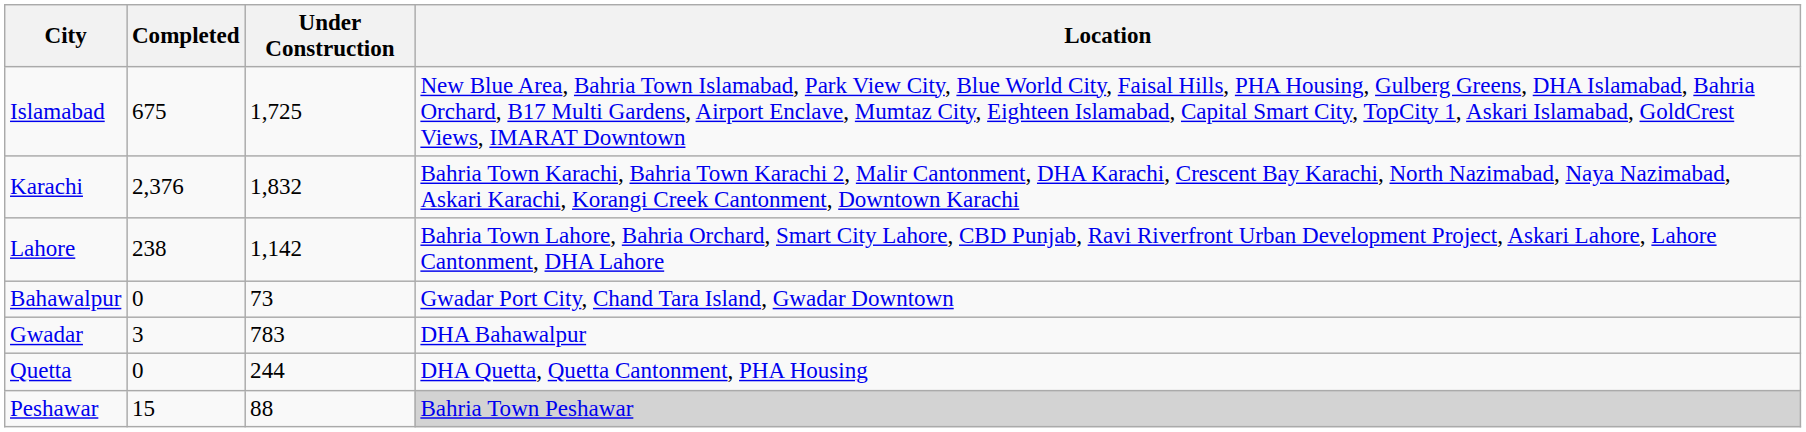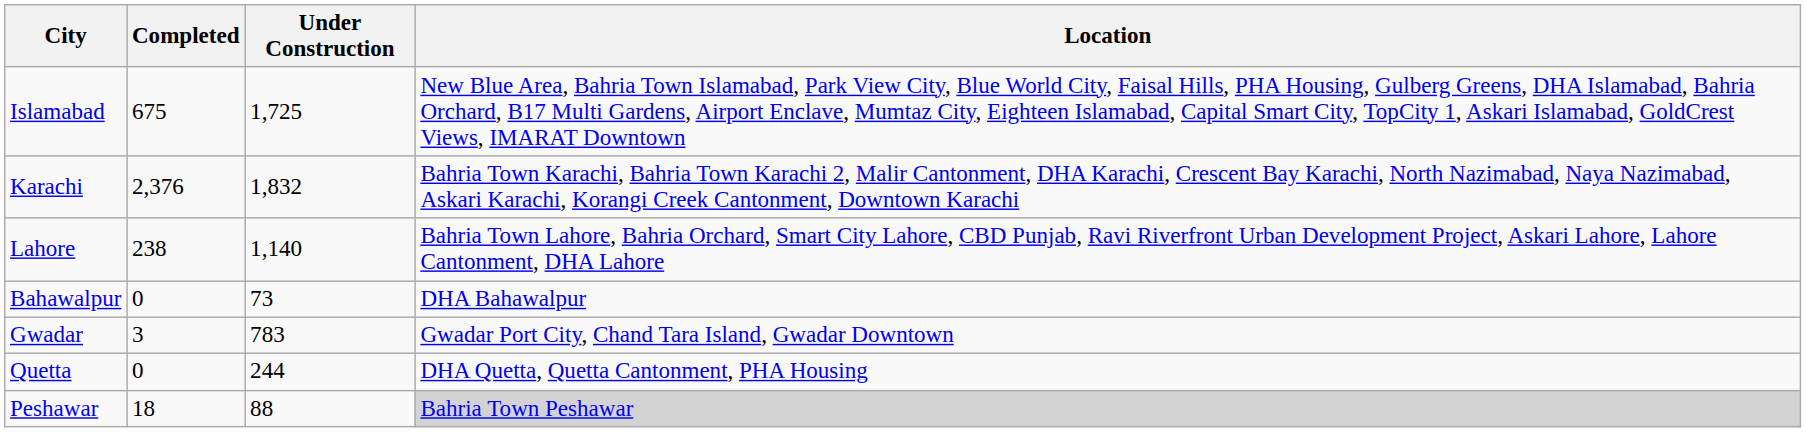 <table class="wikitable sortable">
 <tr>
 <th>City</th>
 <th>Completed</th>
 <th>Under Construction</th>
 <th>Location</th>
 </tr>
 <tr>
 <td><a href='#'>Islamabad</a></td>
 <td>675</td>
 <td>1,725</td>
 <td><a href='#'>New Blue Area</a>, <a href='#'>Bahria Town Islamabad</a>, <a href='#'>Park View City</a>, <a href='#'>Blue World City</a>, <a href='#'>Faisal Hills</a>, <a href='#'>PHA Housing</a>, <a href='#'>Gulberg Greens</a>, <a href='#'>DHA Islamabad</a>, <a href='#'>Bahria Orchard</a>, <a href='#'>B17 Multi Gardens</a>, <a href='#'>Airport Enclave</a>, <a href='#'>Mumtaz City</a>, <a href='#'>Eighteen Islamabad</a>, <a href='#'>Capital Smart City</a>, <a href='#'>TopCity 1</a>, <a href='#'>Askari Islamabad</a>, <a href='#'>GoldCrest Views</a>, <a href='#'>IMARAT Downtown</a></td>
 </tr>
 <tr>
 <td><a href='#'>Karachi</a></td>
 <td>2,376</td>
 <td>1,832</td>
 <td><a href='#'>Bahria Town Karachi</a>, <a href='#'>Bahria Town Karachi 2</a>, <a href='#'>Malir Cantonment</a>, <a href='#'>DHA Karachi</a>, <a href='#'>Crescent Bay Karachi</a>, <a href='#'>North Nazimabad</a>, <a href='#'>Naya Nazimabad</a>, <a href='#'>Askari Karachi</a>, <a href='#'>Korangi Creek Cantonment</a>, <a href='#'>Downtown Karachi</a></td>
 </tr>
 <tr>
 <td><a href='#'>Lahore</a></td>
 <td>238</td>
-<td>1,142</td>
+<td>1,140</td>
 <td><a href='#'>Bahria Town Lahore</a>, <a href='#'>Bahria Orchard</a>, <a href='#'>Smart City Lahore</a>, <a href='#'>CBD Punjab</a>, <a href='#'>Ravi Riverfront Urban Development Project</a>, <a href='#'>Askari Lahore</a>, <a href='#'>Lahore Cantonment</a>, <a href='#'>DHA Lahore</a></td>
 </tr>
 <tr>
 <td><a href='#'>Bahawalpur</a></td>
 <td>0</td>
 <td>73</td>
-<td><a href='#'>Gwadar Port City</a>, <a href='#'>Chand Tara Island</a>, <a href='#'>Gwadar Downtown</a></td>
+<td><a href='#'>DHA Bahawalpur</a></td>
 </tr>
 <tr>
 <td><a href='#'>Gwadar</a></td>
 <td>3</td>
 <td>783</td>
-<td><a href='#'>DHA Bahawalpur</a></td>
+<td><a href='#'>Gwadar Port City</a>, <a href='#'>Chand Tara Island</a>, <a href='#'>Gwadar Downtown</a></td>
 </tr>
 <tr>
 <td><a href='#'>Quetta</a></td>
 <td>0</td>
 <td>244</td>
 <td><a href='#'>DHA Quetta</a>, <a href='#'>Quetta Cantonment</a>, <a href='#'>PHA Housing</a></td>
 </tr>
 <tr>
 <td><a href='#'>Peshawar</a></td>
-<td>15</td>
+<td>18</td>
 <td>88</td>
 <td style="background: lightgrey;"><a href='#'>Bahria Town Peshawar</a></td>
 </tr>
 </table>
